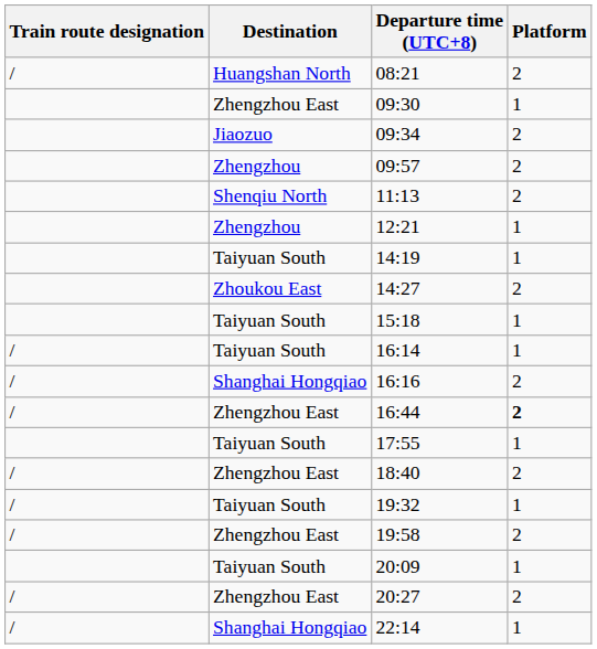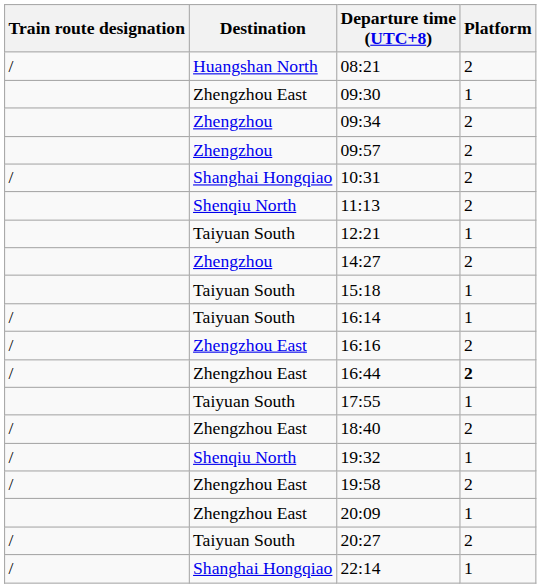 <table class="wikitable sortable">
 <tr>
 <th>Train route designation</th>
 <th>Destination</th>
 <th>Departure time<br>(<a href='#'>UTC+8</a>)</th>
 <th>Platform</th>
 </tr>
 <tr>
 <td>/</td>
 <td><a href='#'>Huangshan North</a></td>
 <td>08:21</td>
 <td>2</td>
 </tr>
 <tr>
 <td></td>
 <td>Zhengzhou East</td>
 <td>09:30</td>
 <td>1</td>
 </tr>
 <tr>
 <td></td>
-<td><a href='#'>Jiaozuo</a></td>
+<td><a href='#'>Zhengzhou</a></td>
 <td>09:34</td>
 <td>2</td>
 </tr>
 <tr>
 <td></td>
 <td><a href='#'>Zhengzhou</a></td>
 <td>09:57</td>
 <td>2</td>
 </tr>
 <tr>
+<td>/</td>
+<td><a href='#'>Shanghai Hongqiao</a></td>
+<td>10:31</td>
+<td>2</td>
+</tr>
+<tr>
 <td></td>
 <td><a href='#'>Shenqiu North</a></td>
 <td>11:13</td>
 <td>2</td>
 </tr>
 <tr>
 <td></td>
-<td><a href='#'>Zhengzhou</a></td>
+<td>Taiyuan South</td>
 <td>12:21</td>
 <td>1</td>
 </tr>
 <tr>
 <td></td>
-<td>Taiyuan South</td>
-<td>14:19</td>
-<td>1</td>
-</tr>
-<tr>
-<td></td>
-<td><a href='#'>Zhoukou East</a></td>
+<td><a href='#'>Zhengzhou</a></td>
 <td>14:27</td>
 <td>2</td>
 </tr>
 <tr>
 <td></td>
 <td>Taiyuan South</td>
 <td>15:18</td>
 <td>1</td>
 </tr>
 <tr>
 <td>/</td>
 <td>Taiyuan South</td>
 <td>16:14</td>
 <td>1</td>
 </tr>
 <tr>
 <td>/</td>
-<td><a href='#'>Shanghai Hongqiao</a></td>
+<td><a href='#'>Zhengzhou East</a></td>
 <td>16:16</td>
 <td>2</td>
 </tr>
 <tr>
 <td>/</td>
 <td>Zhengzhou East</td>
 <td>16:44</td>
 <td><strong>2</strong></td>
 </tr>
 <tr>
 <td></td>
 <td>Taiyuan South</td>
 <td>17:55</td>
 <td>1</td>
 </tr>
 <tr>
 <td>/</td>
 <td>Zhengzhou East</td>
 <td>18:40</td>
 <td>2</td>
 </tr>
 <tr>
 <td>/</td>
-<td>Taiyuan South</td>
+<td><a href='#'>Shenqiu North</a></td>
 <td>19:32</td>
 <td>1</td>
 </tr>
 <tr>
 <td>/</td>
 <td>Zhengzhou East</td>
 <td>19:58</td>
 <td>2</td>
 </tr>
 <tr>
 <td></td>
-<td>Taiyuan South</td>
+<td>Zhengzhou East</td>
 <td>20:09</td>
 <td>1</td>
 </tr>
 <tr>
 <td>/</td>
-<td>Zhengzhou East</td>
+<td>Taiyuan South</td>
 <td>20:27</td>
 <td>2</td>
 </tr>
 <tr>
 <td>/</td>
 <td><a href='#'>Shanghai Hongqiao</a></td>
 <td>22:14</td>
 <td>1</td>
 </tr>
 </table>
